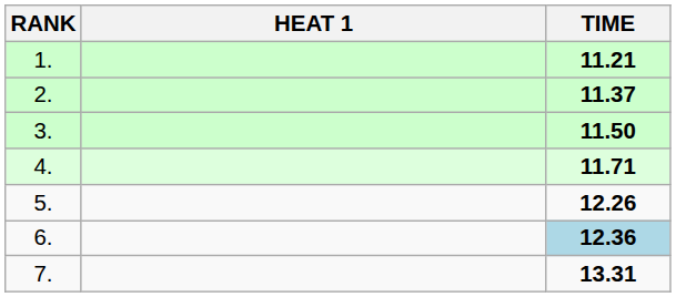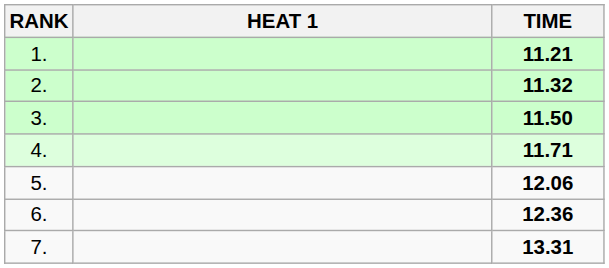 <table class="wikitable" style="border-collapse: collapse; font-size: 90%;">
 <tr>
 <th>RANK</th>
 <th style="width: 20em">HEAT 1</th>
 <th style="width: 5em">TIME</th>
 </tr>
 <tr style="background:#ccffcc;">
 <td align="center">1.</td>
 <td></td>
 <td align="center"><strong>11.21</strong></td>
 </tr>
 <tr style="background:#ccffcc;">
 <td align="center">2.</td>
 <td></td>
-<td align="center"><strong>11.37</strong></td>
+<td align="center"><strong>11.32</strong></td>
 </tr>
 <tr style="background:#ccffcc;">
 <td align="center">3.</td>
 <td></td>
 <td align="center"><strong>11.50</strong></td>
 </tr>
 <tr style="background:#ddffdd;">
 <td align="center">4.</td>
 <td></td>
 <td align="center"><strong>11.71</strong></td>
 </tr>
 <tr>
 <td align="center">5.</td>
 <td></td>
-<td align="center"><strong>12.26</strong></td>
+<td align="center"><strong>12.06</strong></td>
 </tr>
 <tr>
 <td align="center">6.</td>
 <td></td>
-<td align="center" style="background: lightblue;"><strong>12.36</strong></td>
+<td align="center"><strong>12.36</strong></td>
 </tr>
 <tr>
 <td align="center">7.</td>
 <td></td>
 <td align="center"><strong>13.31</strong></td>
 </tr>
 </table>
